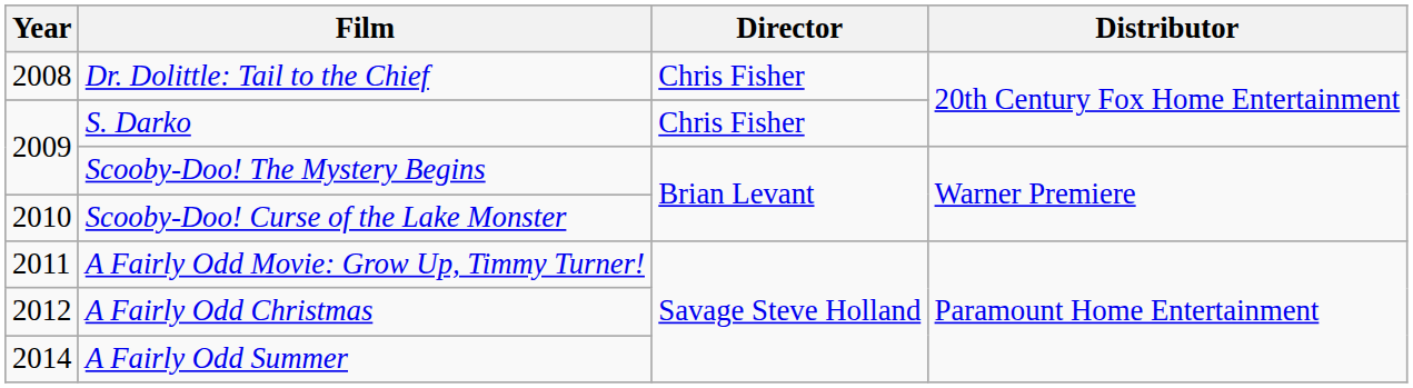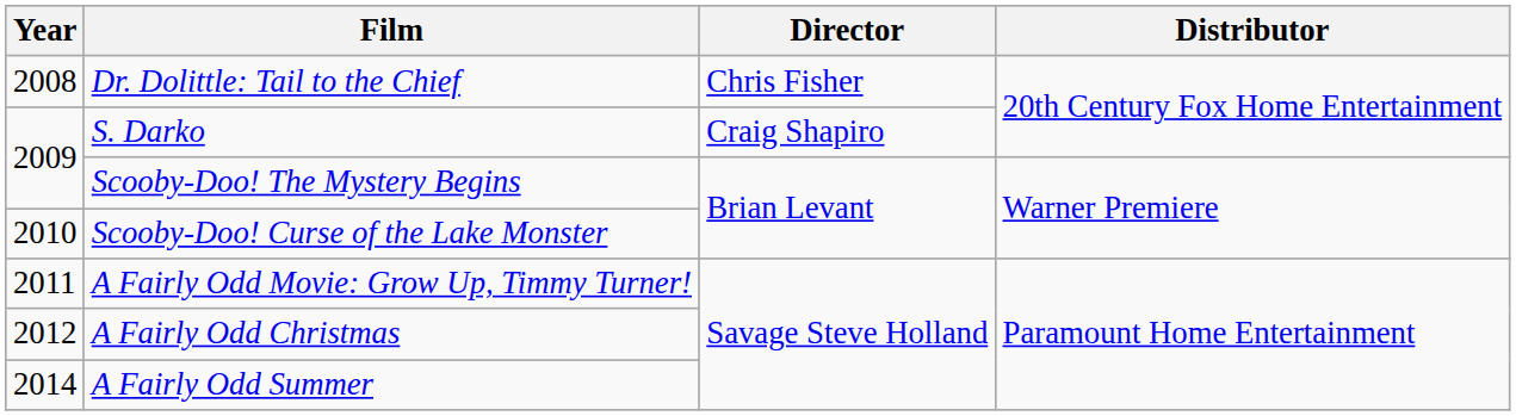 <table class="wikitable sortable">
 <tr>
 <th>Year</th>
 <th>Film</th>
 <th>Director</th>
 <th>Distributor</th>
 </tr>
 <tr>
 <td>2008</td>
 <td><em><a href='#'>Dr. Dolittle: Tail to the Chief</a></em></td>
 <td><a href='#'>Chris Fisher</a></td>
 <td rowspan="2"><a href='#'>20th Century Fox Home Entertainment</a></td>
 </tr>
 <tr>
 <td rowspan="2">2009</td>
 <td><em><a href='#'>S. Darko</a></em></td>
-<td><a href='#'>Chris Fisher</a></td>
+<td><a href='#'>Craig Shapiro</a></td>
 </tr>
 <tr>
 <td><em><a href='#'>Scooby-Doo! The Mystery Begins</a></em></td>
 <td rowspan="2"><a href='#'>Brian Levant</a></td>
 <td rowspan="2"><a href='#'>Warner Premiere</a></td>
 </tr>
 <tr>
 <td>2010</td>
 <td><em><a href='#'>Scooby-Doo! Curse of the Lake Monster</a></em></td>
 </tr>
 <tr>
 <td>2011</td>
 <td><em><a href='#'>A Fairly Odd Movie: Grow Up, Timmy Turner!</a></em></td>
 <td rowspan="3"><a href='#'>Savage Steve Holland</a></td>
 <td rowspan="3"><a href='#'>Paramount Home Entertainment</a></td>
 </tr>
 <tr>
 <td>2012</td>
 <td><em><a href='#'>A Fairly Odd Christmas</a></em></td>
 </tr>
 <tr>
 <td>2014</td>
 <td><em><a href='#'>A Fairly Odd Summer</a></em></td>
 </tr>
 </table>
